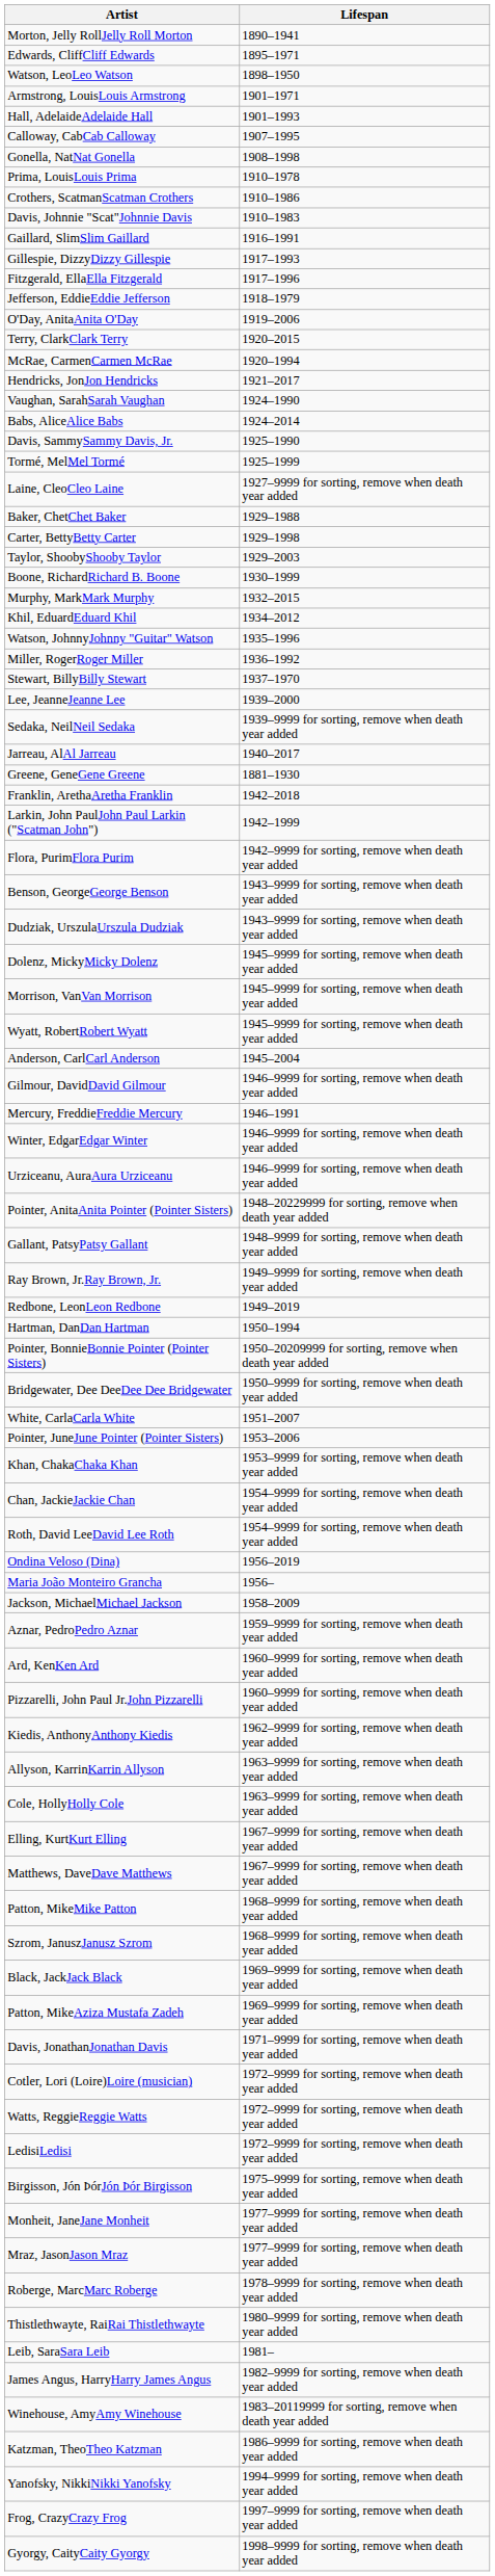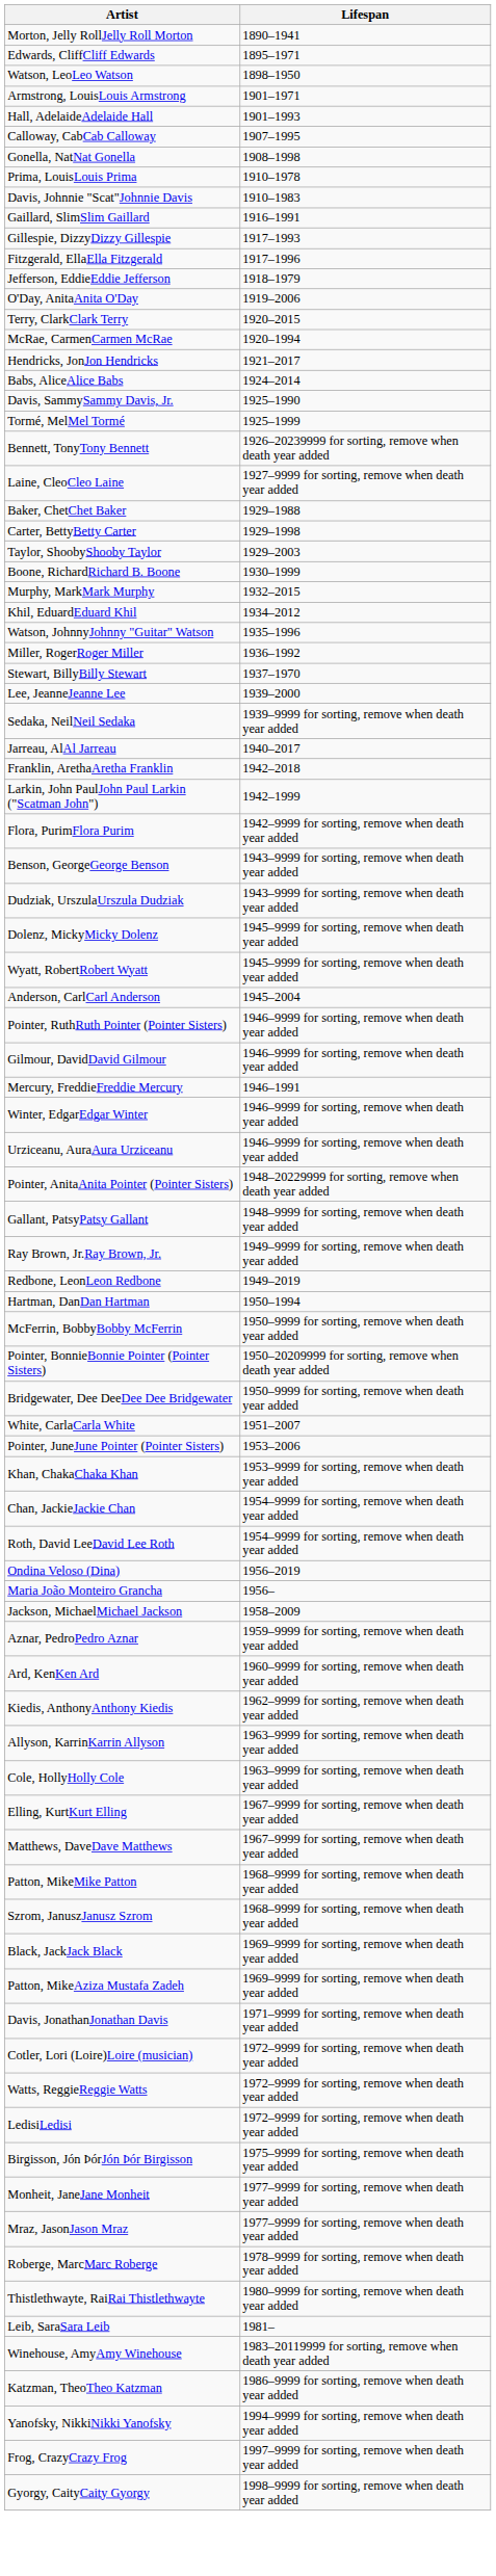 <table class="wikitable sortable sticky-header">
 <tr>
 <th>Artist</th>
 <th>Lifespan</th>
 </tr>
 <tr>
 <td><span>Morton, Jelly Roll</span><a href='#'>Jelly Roll Morton</a></td>
 <td>1890–1941</td>
 </tr>
 <tr>
 <td><span>Edwards, Cliff</span><a href='#'>Cliff Edwards</a></td>
 <td>1895–1971</td>
 </tr>
 <tr>
 <td><span>Watson, Leo</span><a href='#'>Leo Watson</a></td>
 <td>1898–1950</td>
 </tr>
 <tr>
 <td><span>Armstrong, Louis</span><a href='#'>Louis Armstrong</a></td>
 <td>1901–1971</td>
 </tr>
 <tr>
 <td><span>Hall, Adelaide</span><a href='#'>Adelaide Hall</a></td>
 <td>1901–1993</td>
 </tr>
 <tr |->
 <td><span>Calloway, Cab</span><a href='#'>Cab Calloway</a></td>
 <td>1907–1995</td>
 </tr>
 <tr>
 <td><span>Gonella, Nat</span><a href='#'>Nat Gonella</a></td>
 <td>1908–1998</td>
 </tr>
 <tr>
 <td><span>Prima, Louis</span><a href='#'>Louis Prima</a></td>
 <td>1910–1978</td>
 </tr>
 <tr>
-<td><span>Crothers, Scatman</span><a href='#'>Scatman Crothers</a></td>
-<td>1910–1986</td>
-</tr>
-<tr>
 <td><span>Davis, Johnnie "Scat"</span><a href='#'>Johnnie Davis</a></td>
 <td>1910–1983</td>
 </tr>
 <tr>
 <td><span>Gaillard, Slim</span><a href='#'>Slim Gaillard</a></td>
 <td>1916–1991</td>
 </tr>
 <tr>
 <td><span>Gillespie, Dizzy</span><a href='#'>Dizzy Gillespie</a></td>
 <td>1917–1993</td>
 </tr>
 <tr>
 <td><span>Fitzgerald, Ella</span><a href='#'>Ella Fitzgerald</a></td>
 <td>1917–1996</td>
 </tr>
 <tr>
 <td><span>Jefferson, Eddie</span><a href='#'>Eddie Jefferson</a></td>
 <td>1918–1979</td>
 </tr>
 <tr>
 <td><span>O'Day, Anita</span><a href='#'>Anita O'Day</a></td>
 <td>1919–2006</td>
 </tr>
 <tr>
 <td><span>Terry, Clark</span><a href='#'>Clark Terry</a></td>
 <td>1920–2015</td>
 </tr>
 <tr>
 <td><span>McRae, Carmen</span><a href='#'>Carmen McRae</a></td>
 <td>1920–1994</td>
 </tr>
 <tr>
 <td><span>Hendricks, Jon</span><a href='#'>Jon Hendricks</a></td>
 <td>1921–2017</td>
 </tr>
 <tr>
-<td><span>Vaughan, Sarah</span><a href='#'>Sarah Vaughan</a></td>
-<td>1924–1990</td>
-</tr>
-<tr>
 <td><span>Babs, Alice</span><a href='#'>Alice Babs</a></td>
 <td>1924–2014</td>
 </tr>
 <tr>
 <td><span>Davis, Sammy</span><a href='#'>Sammy Davis, Jr.</a></td>
 <td>1925–1990</td>
 </tr>
 <tr>
 <td><span>Tormé, Mel</span><a href='#'>Mel Tormé</a></td>
 <td>1925–1999</td>
+</tr>
+<tr>
+<td><span>Bennett, Tony</span><a href='#'>Tony Bennett</a></td>
+<td>1926–2023<span>9999 for sorting, remove when death year added</span></td>
 </tr>
 <tr>
 <td><span>Laine, Cleo</span><a href='#'>Cleo Laine</a></td>
 <td>1927–<span>9999 for sorting, remove when death year added</span></td>
 </tr>
 <tr>
 <td><span>Baker, Chet</span><a href='#'>Chet Baker</a></td>
 <td>1929–1988</td>
 </tr>
 <tr>
 <td><span>Carter, Betty</span><a href='#'>Betty Carter</a></td>
 <td>1929–1998</td>
 </tr>
 <tr>
 <td><span>Taylor, Shooby</span><a href='#'>Shooby Taylor</a></td>
 <td>1929–2003</td>
 </tr>
 <tr>
 <td><span>Boone, Richard</span><a href='#'>Richard B. Boone</a></td>
 <td>1930–1999</td>
 </tr>
 <tr>
 <td><span>Murphy, Mark</span><a href='#'>Mark Murphy</a></td>
 <td>1932–2015</td>
 </tr>
 <tr>
 <td><span>Khil, Eduard</span><a href='#'>Eduard Khil</a></td>
 <td>1934–2012</td>
 </tr>
 <tr>
 <td><span>Watson, Johnny</span><a href='#'>Johnny "Guitar" Watson</a></td>
 <td>1935–1996</td>
 </tr>
 <tr>
 <td><span>Miller, Roger</span><a href='#'>Roger Miller</a></td>
 <td>1936–1992</td>
 </tr>
 <tr>
 <td><span>Stewart, Billy</span><a href='#'>Billy Stewart</a></td>
 <td>1937–1970</td>
 </tr>
 <tr>
 <td><span>Lee, Jeanne</span><a href='#'>Jeanne Lee</a></td>
 <td>1939–2000</td>
 </tr>
 <tr>
 <td><span>Sedaka, Neil</span><a href='#'>Neil Sedaka</a></td>
 <td>1939–<span>9999 for sorting, remove when death year added</span></td>
 </tr>
 <tr>
 <td><span>Jarreau, Al</span><a href='#'>Al Jarreau</a></td>
 <td>1940–2017</td>
 </tr>
 <tr>
-<td><span>Greene, Gene</span><a href='#'>Gene Greene</a></td>
-<td>1881–1930</td>
-</tr>
-<tr>
 <td><span>Franklin, Aretha</span><a href='#'>Aretha Franklin</a></td>
 <td>1942–2018</td>
 </tr>
 <tr>
 <td><span>Larkin, John Paul</span><a href='#'>John Paul Larkin</a> ("<a href='#'>Scatman John</a>")</td>
 <td>1942–1999</td>
 </tr>
 <tr>
 <td><span>Flora, Purim</span><a href='#'>Flora Purim</a></td>
 <td>1942–<span>9999 for sorting, remove when death year added</span></td>
 </tr>
 <tr>
 <td><span>Benson, George</span><a href='#'>George Benson</a></td>
 <td>1943–<span>9999 for sorting, remove when death year added</span></td>
 </tr>
 <tr>
 <td><span>Dudziak, Urszula</span><a href='#'>Urszula Dudziak</a></td>
 <td>1943–<span>9999 for sorting, remove when death year added</span></td>
 </tr>
 <tr>
 <td><span>Dolenz, Micky</span><a href='#'>Micky Dolenz</a></td>
 <td>1945–<span>9999 for sorting, remove when death year added</span></td>
 </tr>
 <tr>
-<td><span>Morrison, Van</span><a href='#'>Van Morrison</a></td>
-<td>1945–<span>9999 for sorting, remove when death year added</span></td>
-</tr>
-<tr>
 <td><span>Wyatt, Robert</span><a href='#'>Robert Wyatt</a></td>
 <td>1945–<span>9999 for sorting, remove when death year added</span></td>
 </tr>
 <tr>
 <td><span>Anderson, Carl</span><a href='#'>Carl Anderson</a></td>
 <td>1945–2004</td>
+</tr>
+<tr>
+<td><span>Pointer, Ruth</span><a href='#'>Ruth Pointer</a> (<a href='#'>Pointer Sisters</a>)</td>
+<td>1946–<span>9999 for sorting, remove when death year added</span></td>
 </tr>
 <tr>
 <td><span>Gilmour, David</span><a href='#'>David Gilmour</a></td>
 <td>1946–<span>9999 for sorting, remove when death year added</span></td>
 </tr>
 <tr>
 <td><span>Mercury, Freddie</span><a href='#'>Freddie Mercury</a></td>
 <td>1946–1991</td>
 </tr>
 <tr>
 <td><span>Winter, Edgar</span><a href='#'>Edgar Winter</a></td>
 <td>1946–<span>9999 for sorting, remove when death year added</span></td>
 </tr>
 <tr>
 <td><span>Urziceanu, Aura</span><a href='#'>Aura Urziceanu</a></td>
 <td>1946–<span>9999 for sorting, remove when death year added</span></td>
 </tr>
 <tr>
 <td><span>Pointer, Anita</span><a href='#'>Anita Pointer</a> (<a href='#'>Pointer Sisters</a>)</td>
 <td>1948–2022<span>9999 for sorting, remove when death year added</span></td>
 </tr>
 <tr>
 <td><span>Gallant, Patsy</span><a href='#'>Patsy Gallant</a></td>
 <td>1948–<span>9999 for sorting, remove when death year added</span></td>
 </tr>
 <tr>
 <td><span>Ray Brown, Jr.</span><a href='#'>Ray Brown, Jr.</a></td>
 <td>1949–<span>9999 for sorting, remove when death year added</span></td>
 </tr>
 <tr>
 <td><span>Redbone, Leon</span><a href='#'>Leon Redbone</a></td>
 <td>1949–2019</td>
 </tr>
 <tr>
 <td><span>Hartman, Dan</span><a href='#'>Dan Hartman</a></td>
 <td>1950–1994</td>
+</tr>
+<tr>
+<td><span>McFerrin, Bobby</span><a href='#'>Bobby McFerrin</a></td>
+<td>1950–<span>9999 for sorting, remove when death year added</span></td>
 </tr>
 <tr>
 <td><span>Pointer, Bonnie</span><a href='#'>Bonnie Pointer</a> (<a href='#'>Pointer Sisters</a>)</td>
 <td>1950–2020<span>9999 for sorting, remove when death year added</span></td>
 </tr>
 <tr>
 <td><span>Bridgewater, Dee Dee</span><a href='#'>Dee Dee Bridgewater</a></td>
 <td>1950–<span>9999 for sorting, remove when death year added</span></td>
 </tr>
 <tr>
 <td><span>White, Carla</span><a href='#'>Carla White</a></td>
 <td>1951–2007</td>
 </tr>
 <tr>
 <td><span>Pointer, June</span><a href='#'>June Pointer</a> (<a href='#'>Pointer Sisters</a>)</td>
 <td>1953–2006</td>
 </tr>
 <tr>
 <td><span>Khan, Chaka</span><a href='#'>Chaka Khan</a></td>
 <td>1953–<span>9999 for sorting, remove when death year added</span></td>
 </tr>
 <tr>
 <td><span>Chan, Jackie</span><a href='#'>Jackie Chan</a></td>
 <td>1954–<span>9999 for sorting, remove when death year added</span></td>
 </tr>
 <tr>
 <td><span>Roth, David Lee</span><a href='#'>David Lee Roth</a></td>
 <td>1954–<span>9999 for sorting, remove when death year added</span></td>
 </tr>
 <tr>
 <td><a href='#'>Ondina Veloso (Dina)</a></td>
 <td>1956–2019</td>
 </tr>
 <tr>
 <td><a href='#'>Maria João Monteiro Grancha</a></td>
 <td>1956–</td>
 </tr>
 <tr>
 <td><span>Jackson, Michael</span><a href='#'>Michael Jackson</a></td>
 <td>1958–2009</td>
 </tr>
 <tr>
 <td><span>Aznar, Pedro</span><a href='#'>Pedro Aznar</a></td>
 <td>1959–<span>9999 for sorting, remove when death year added</span></td>
 </tr>
 <tr>
 <td><span>Ard, Ken</span><a href='#'>Ken Ard</a></td>
-<td>1960–<span>9999 for sorting, remove when death year added</span></td>
-</tr>
-<tr>
-<td><span>Pizzarelli, John Paul Jr.</span><a href='#'>John Pizzarelli</a></td>
 <td>1960–<span>9999 for sorting, remove when death year added</span></td>
 </tr>
 <tr>
 <td><span>Kiedis, Anthony</span><a href='#'>Anthony Kiedis</a></td>
 <td>1962–<span>9999 for sorting, remove when death year added</span></td>
 </tr>
 <tr>
 <td><span>Allyson, Karrin</span><a href='#'>Karrin Allyson</a></td>
 <td>1963–<span>9999 for sorting, remove when death year added</span></td>
 </tr>
 <tr>
 <td><span>Cole, Holly</span><a href='#'>Holly Cole</a></td>
 <td>1963–<span>9999 for sorting, remove when death year added</span></td>
 </tr>
 <tr>
 <td><span>Elling, Kurt</span><a href='#'>Kurt Elling</a></td>
 <td>1967–<span>9999 for sorting, remove when death year added</span></td>
 </tr>
 <tr>
 <td><span>Matthews, Dave</span><a href='#'>Dave Matthews</a></td>
 <td>1967–<span>9999 for sorting, remove when death year added</span></td>
 </tr>
 <tr>
 <td><span>Patton, Mike</span><a href='#'>Mike Patton</a></td>
 <td>1968–<span>9999 for sorting, remove when death year added</span></td>
 </tr>
 <tr>
 <td><span>Szrom, Janusz</span><a href='#'>Janusz Szrom</a></td>
 <td>1968–<span>9999 for sorting, remove when death year added</span></td>
 </tr>
 <tr>
 <td><span>Black, Jack</span><a href='#'>Jack Black</a></td>
 <td>1969–<span>9999 for sorting, remove when death year added</span></td>
 </tr>
 <tr>
 <td><span>Patton, Mike</span><a href='#'>Aziza Mustafa Zadeh</a></td>
 <td>1969–<span>9999 for sorting, remove when death year added</span></td>
 </tr>
 <tr>
 <td><span>Davis, Jonathan</span><a href='#'>Jonathan Davis</a></td>
 <td>1971–<span>9999 for sorting, remove when death year added</span></td>
 </tr>
 <tr>
 <td><span>Cotler, Lori (Loire)</span><a href='#'>Loire (musician)</a></td>
 <td>1972–<span>9999 for sorting, remove when death year added</span></td>
 </tr>
 <tr>
 <td><span>Watts, Reggie</span><a href='#'>Reggie Watts</a></td>
 <td>1972–<span>9999 for sorting, remove when death year added</span></td>
 </tr>
 <tr>
 <td><span>Ledisi</span><a href='#'>Ledisi</a></td>
 <td>1972–<span>9999 for sorting, remove when death year added</span></td>
 </tr>
 <tr>
 <td><span>Birgisson, Jón Þór</span><a href='#'>Jón Þór Birgisson</a></td>
 <td>1975–<span>9999 for sorting, remove when death year added</span></td>
 </tr>
 <tr>
 <td><span>Monheit, Jane</span><a href='#'>Jane Monheit</a></td>
 <td>1977–<span>9999 for sorting, remove when death year added</span></td>
 </tr>
 <tr>
 <td><span>Mraz, Jason</span><a href='#'>Jason Mraz</a></td>
 <td>1977–<span>9999 for sorting, remove when death year added</span></td>
 </tr>
 <tr>
 <td><span>Roberge, Marc</span><a href='#'>Marc Roberge</a></td>
 <td>1978–<span>9999 for sorting, remove when death year added</span></td>
 </tr>
 <tr>
 <td><span> Thistlethwayte, Rai</span><a href='#'>Rai Thistlethwayte</a></td>
 <td>1980–<span>9999 for sorting, remove when death year added</span></td>
 </tr>
 <tr>
 <td><span>Leib, Sara</span><a href='#'>Sara Leib</a></td>
 <td>1981–</td>
 </tr>
 <tr>
-<td><span>James Angus, Harry</span><a href='#'>Harry James Angus</a></td>
-<td>1982–<span>9999 for sorting, remove when death year added</span></td>
-</tr>
-<tr>
 <td><span>Winehouse, Amy</span><a href='#'>Amy Winehouse</a></td>
 <td>1983–2011<span>9999 for sorting, remove when death year added</span></td>
 </tr>
 <tr>
 <td><span>Katzman, Theo</span><a href='#'>Theo Katzman</a></td>
 <td>1986–<span>9999 for sorting, remove when death year added</span></td>
 </tr>
 <tr>
 <td><span>Yanofsky, Nikki</span><a href='#'>Nikki Yanofsky</a></td>
 <td>1994–<span>9999 for sorting, remove when death year added</span></td>
 </tr>
 <tr>
 <td><span>Frog, Crazy</span><a href='#'>Crazy Frog</a></td>
 <td>1997–<span>9999 for sorting, remove when death year added</span></td>
 </tr>
 <tr>
 <td><span>Gyorgy, Caity</span><a href='#'>Caity Gyorgy</a></td>
 <td>1998–<span>9999 for sorting, remove when death year added</span></td>
 </tr>
 </table>
